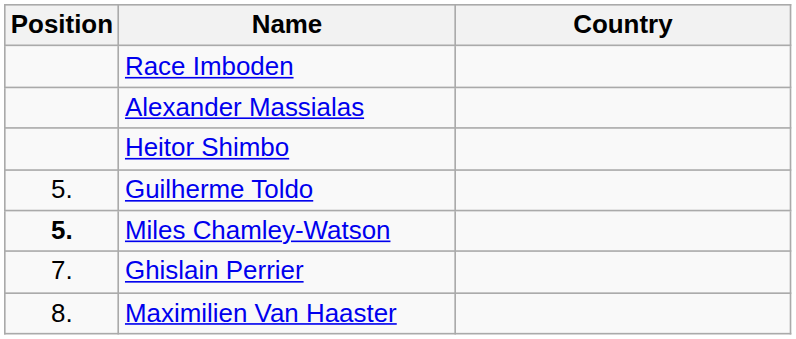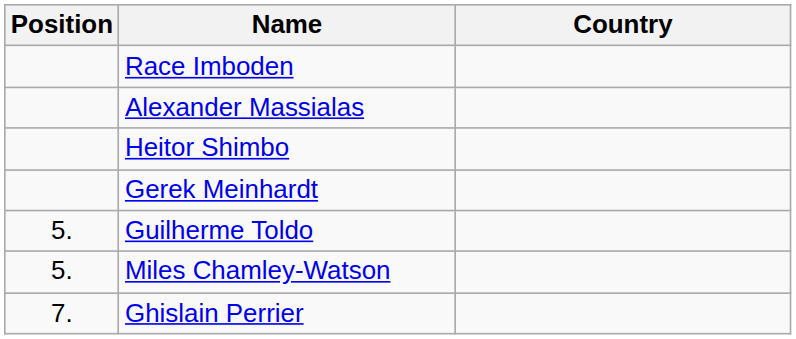 <table class="wikitable">
 <tr>
 <th width="20">Position</th>
 <th width="200">Name</th>
 <th width="200">Country</th>
 </tr>
 <tr>
 <td align="center"></td>
 <td><a href='#'>Race Imboden</a></td>
 <td></td>
 </tr>
 <tr>
 <td align="center"></td>
 <td><a href='#'>Alexander Massialas</a></td>
 <td></td>
 </tr>
 <tr>
 <td align="center"></td>
 <td><a href='#'>Heitor Shimbo</a></td>
 <td></td>
 </tr>
 <tr>
+<td align="center"></td>
+<td><a href='#'>Gerek Meinhardt</a></td>
+<td></td>
+</tr>
+<tr>
 <td align="center">5.</td>
 <td><a href='#'>Guilherme Toldo</a></td>
 <td></td>
 </tr>
 <tr>
-<td align="center"><strong>5.</strong></td>
+<td align="center">5.</td>
 <td><a href='#'>Miles Chamley-Watson</a></td>
 <td></td>
 </tr>
 <tr>
 <td align="center">7.</td>
 <td><a href='#'>Ghislain Perrier</a></td>
 <td></td>
 </tr>
-<tr>
-<td align="center">8.</td>
-<td><a href='#'>Maximilien Van Haaster</a></td>
-<td></td>
-</tr>
 </table>
